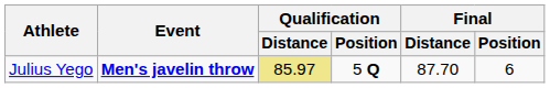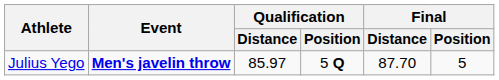 <table class=wikitable style="font-size:90%">
 <tr>
 <th rowspan="2">Athlete</th>
 <th rowspan="2">Event</th>
 <th colspan="2">Qualification</th>
 <th colspan="2">Final</th>
 </tr>
 <tr style="font-size:95%">
 <th>Distance</th>
 <th>Position</th>
 <th>Distance</th>
 <th>Position</th>
 </tr>
 <tr align=center>
 <td align=left><a href='#'>Julius Yego</a></td>
 <td align=left><strong><a href='#'>Men's javelin throw</a></strong></td>
-<td style="background: khaki;">85.97 <strong></strong></td>
+<td>85.97 <strong></strong></td>
 <td>5 <strong>Q</strong></td>
 <td>87.70<br><strong></strong></td>
-<td>6</td>
+<td>5</td>
 </tr>
 </table>
